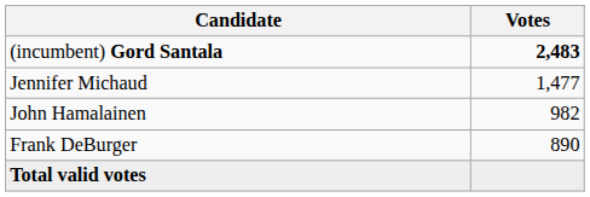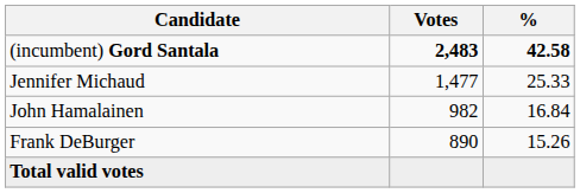 <table style="width:475px;" class="wikitable">
 <tr>
 <th align="center">Candidate</th>
 <th align="center">Votes</th>
+<th align="center">%</th>
 </tr>
 <tr>
 <td align="left">(incumbent) <strong>Gord Santala</strong></td>
 <td align="right"><strong>2,483</strong></td>
+<td align="right"><strong>42.58</strong></td>
 </tr>
 <tr>
 <td align="left">Jennifer Michaud</td>
 <td align="right">1,477</td>
+<td align="right">25.33</td>
 </tr>
 <tr>
 <td align="left">John Hamalainen</td>
 <td align="right">982</td>
+<td align="right">16.84</td>
 </tr>
 <tr>
 <td align="left">Frank DeBurger</td>
 <td align="right">890</td>
+<td align="right">15.26</td>
 </tr>
 <tr bgcolor="#EEEEEE">
 <td align="left"><strong>Total valid votes</strong></td>
 <td align="right"></td>
+<td align="right"></td>
 </tr>
 </table>
